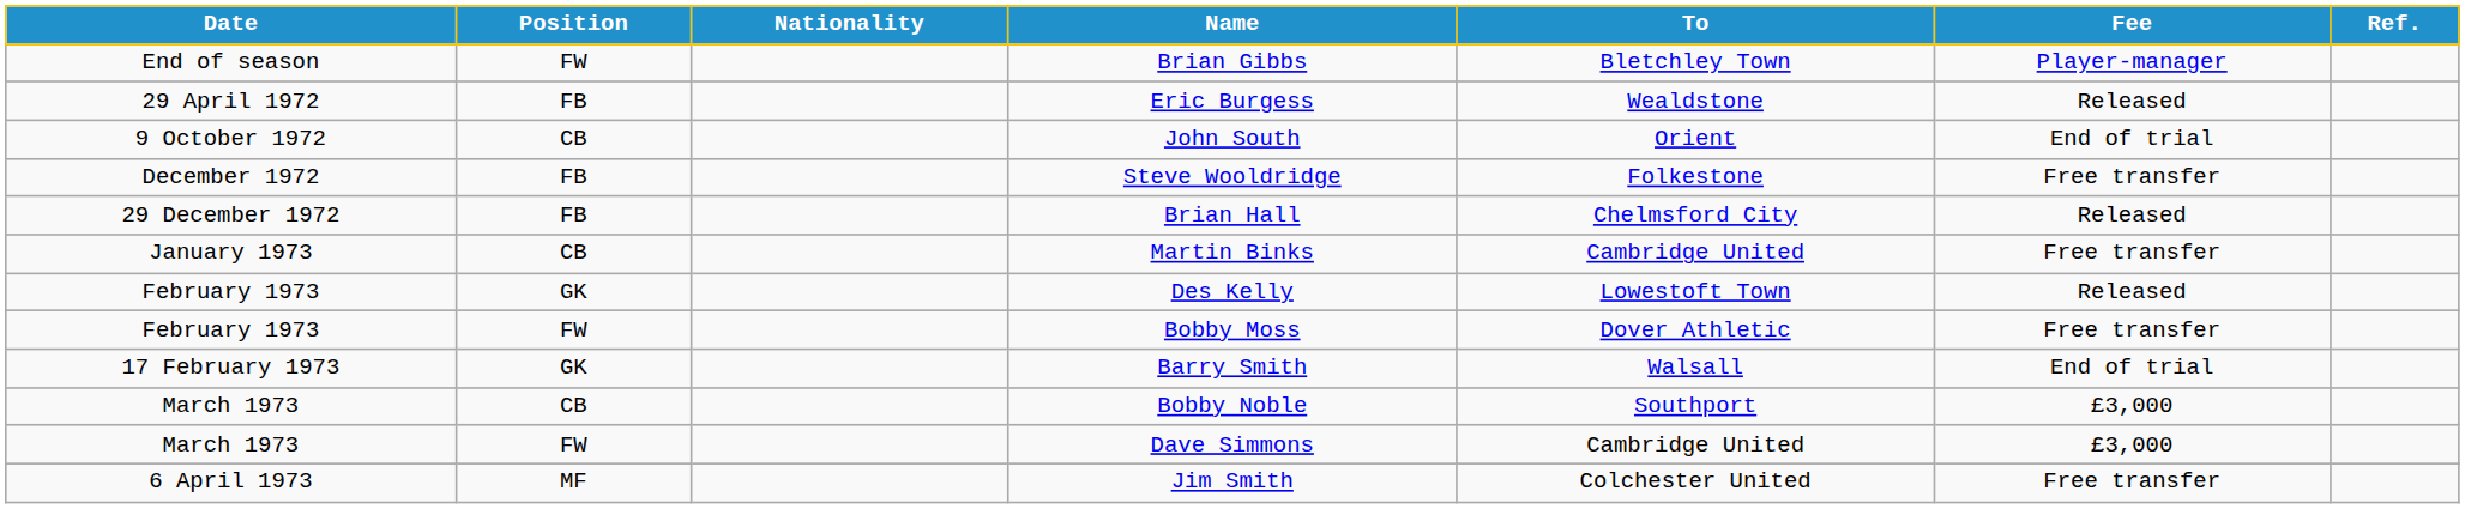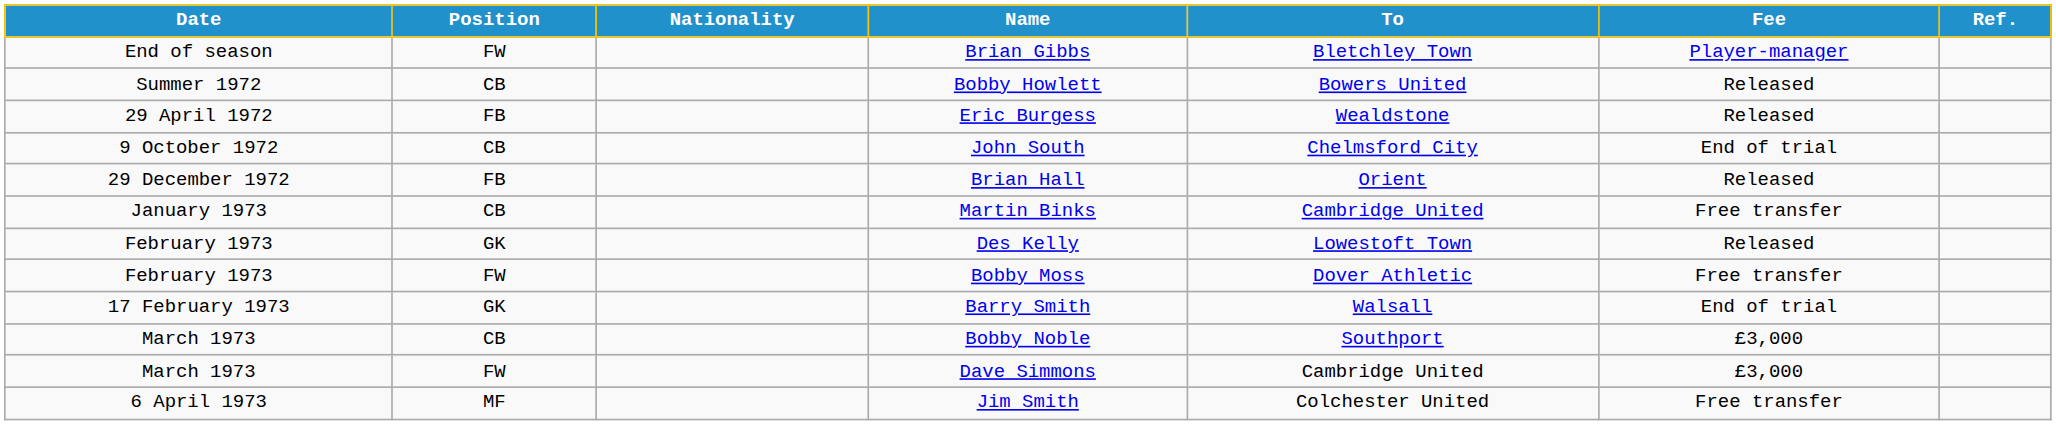 <table class="wikitable" style="text-align:center; font-size:90%; width:100%;">
 <tr>
 <th style="background:#2191CC; color:white; border:1px solid #F7C408; text-align:center;">Date</th>
 <th style="background:#2191CC; color:white; border:1px solid #F7C408; text-align:center;">Position</th>
 <th style="background:#2191CC; color:white; border:1px solid #F7C408; text-align:center;">Nationality</th>
 <th style="background:#2191CC; color:white; border:1px solid #F7C408; text-align:center;">Name</th>
 <th style="background:#2191CC; color:white; border:1px solid #F7C408; text-align:center;">To</th>
 <th style="background:#2191CC; color:white; border:1px solid #F7C408; text-align:center;">Fee</th>
 <th style="background:#2191CC; color:white; border:1px solid #F7C408; text-align:center;">Ref.</th>
 </tr>
 <tr>
 <td>End of season</td>
 <td>FW</td>
 <td></td>
 <td><a href='#'>Brian Gibbs</a></td>
 <td> <a href='#'>Bletchley Town</a></td>
 <td><a href='#'>Player-manager</a></td>
 <td></td>
 </tr>
 <tr>
+<td>Summer 1972</td>
+<td>CB</td>
+<td></td>
+<td><a href='#'>Bobby Howlett</a></td>
+<td> <a href='#'>Bowers United</a></td>
+<td>Released</td>
+<td></td>
+</tr>
+<tr>
 <td>29 April 1972</td>
 <td>FB</td>
 <td></td>
 <td><a href='#'>Eric Burgess</a></td>
 <td> <a href='#'>Wealdstone</a></td>
 <td>Released</td>
 <td></td>
 </tr>
 <tr>
 <td>9 October 1972</td>
 <td>CB</td>
 <td></td>
 <td><a href='#'>John South</a></td>
-<td> <a href='#'>Orient</a></td>
+<td> <a href='#'>Chelmsford City</a></td>
 <td>End of trial</td>
-<td></td>
-</tr>
-<tr>
-<td>December 1972</td>
-<td>FB</td>
-<td></td>
-<td><a href='#'>Steve Wooldridge</a></td>
-<td> <a href='#'>Folkestone</a></td>
-<td>Free transfer</td>
 <td></td>
 </tr>
 <tr>
 <td>29 December 1972</td>
 <td>FB</td>
 <td></td>
 <td><a href='#'>Brian Hall</a></td>
-<td> <a href='#'>Chelmsford City</a></td>
+<td> <a href='#'>Orient</a></td>
 <td>Released</td>
 <td></td>
 </tr>
 <tr>
 <td>January 1973</td>
 <td>CB</td>
 <td></td>
 <td><a href='#'>Martin Binks</a></td>
 <td> <a href='#'>Cambridge United</a></td>
 <td>Free transfer</td>
 <td></td>
 </tr>
 <tr>
 <td>February 1973</td>
 <td>GK</td>
 <td></td>
 <td><a href='#'>Des Kelly</a></td>
 <td> <a href='#'>Lowestoft Town</a></td>
 <td>Released</td>
 <td></td>
 </tr>
 <tr>
 <td>February 1973</td>
 <td>FW</td>
 <td></td>
 <td><a href='#'>Bobby Moss</a></td>
 <td> <a href='#'>Dover Athletic</a></td>
 <td>Free transfer</td>
 <td></td>
 </tr>
 <tr>
 <td>17 February 1973</td>
 <td>GK</td>
 <td></td>
 <td><a href='#'>Barry Smith</a></td>
 <td> <a href='#'>Walsall</a></td>
 <td>End of trial</td>
 <td></td>
 </tr>
 <tr>
 <td>March 1973</td>
 <td>CB</td>
 <td></td>
 <td><a href='#'>Bobby Noble</a></td>
 <td> <a href='#'>Southport</a></td>
 <td>£3,000</td>
 <td></td>
 </tr>
 <tr>
 <td>March 1973</td>
 <td>FW</td>
 <td></td>
 <td><a href='#'>Dave Simmons</a></td>
 <td> Cambridge United</td>
 <td>£3,000</td>
 <td></td>
 </tr>
 <tr>
 <td>6 April 1973</td>
 <td>MF</td>
 <td></td>
 <td><a href='#'>Jim Smith</a></td>
 <td> Colchester United</td>
 <td>Free transfer</td>
 <td></td>
 </tr>
 </table>
